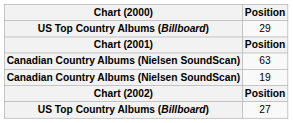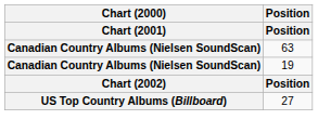 <table class="wikitable plainrowheaders" style="text-align:center">
 <tr>
 <th scope="col">Chart (2000)</th>
 <th scope="col">Position</th>
-</tr>
-<tr>
-<th scope="row">US Top Country Albums (<em>Billboard</em>)</th>
-<td>29</td>
 </tr>
 <tr>
 <th scope="col">Chart (2001)</th>
 <th scope="col">Position</th>
 </tr>
 <tr>
 <th scope="row">Canadian Country Albums (Nielsen SoundScan)</th>
 <td>63</td>
 </tr>
 <tr>
 <th scope="row">Canadian Country Albums (Nielsen SoundScan)</th>
 <td>19</td>
 </tr>
 <tr>
 <th scope="col">Chart (2002)</th>
 <th scope="col">Position</th>
 </tr>
 <tr>
 <th scope="row">US Top Country Albums (<em>Billboard</em>)</th>
 <td>27</td>
 </tr>
 </table>
